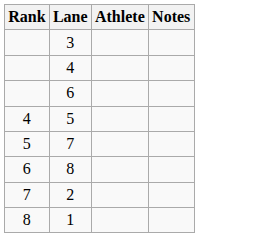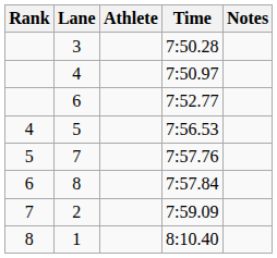 <table class="wikitable sortable" style="text-align:center">
 <tr>
 <th>Rank</th>
 <th>Lane</th>
 <th>Athlete</th>
+<th>Time</th>
 <th>Notes</th>
 </tr>
 <tr>
 <td></td>
 <td>3</td>
 <td align=left></td>
+<td>7:50.28</td>
 <td></td>
 </tr>
 <tr>
 <td></td>
 <td>4</td>
 <td align=left></td>
+<td>7:50.97</td>
 <td></td>
 </tr>
 <tr>
 <td></td>
 <td>6</td>
 <td align=left></td>
+<td>7:52.77</td>
 <td></td>
 </tr>
 <tr>
 <td>4</td>
 <td>5</td>
 <td align=left></td>
+<td>7:56.53</td>
 <td></td>
 </tr>
 <tr>
 <td>5</td>
 <td>7</td>
 <td align=left></td>
+<td>7:57.76</td>
 <td></td>
 </tr>
 <tr>
 <td>6</td>
 <td>8</td>
 <td align=left></td>
+<td>7:57.84</td>
 <td></td>
 </tr>
 <tr>
 <td>7</td>
 <td>2</td>
 <td align=left></td>
+<td>7:59.09</td>
 <td></td>
 </tr>
 <tr>
 <td>8</td>
 <td>1</td>
 <td align=left></td>
+<td>8:10.40</td>
 <td></td>
 </tr>
 </table>
